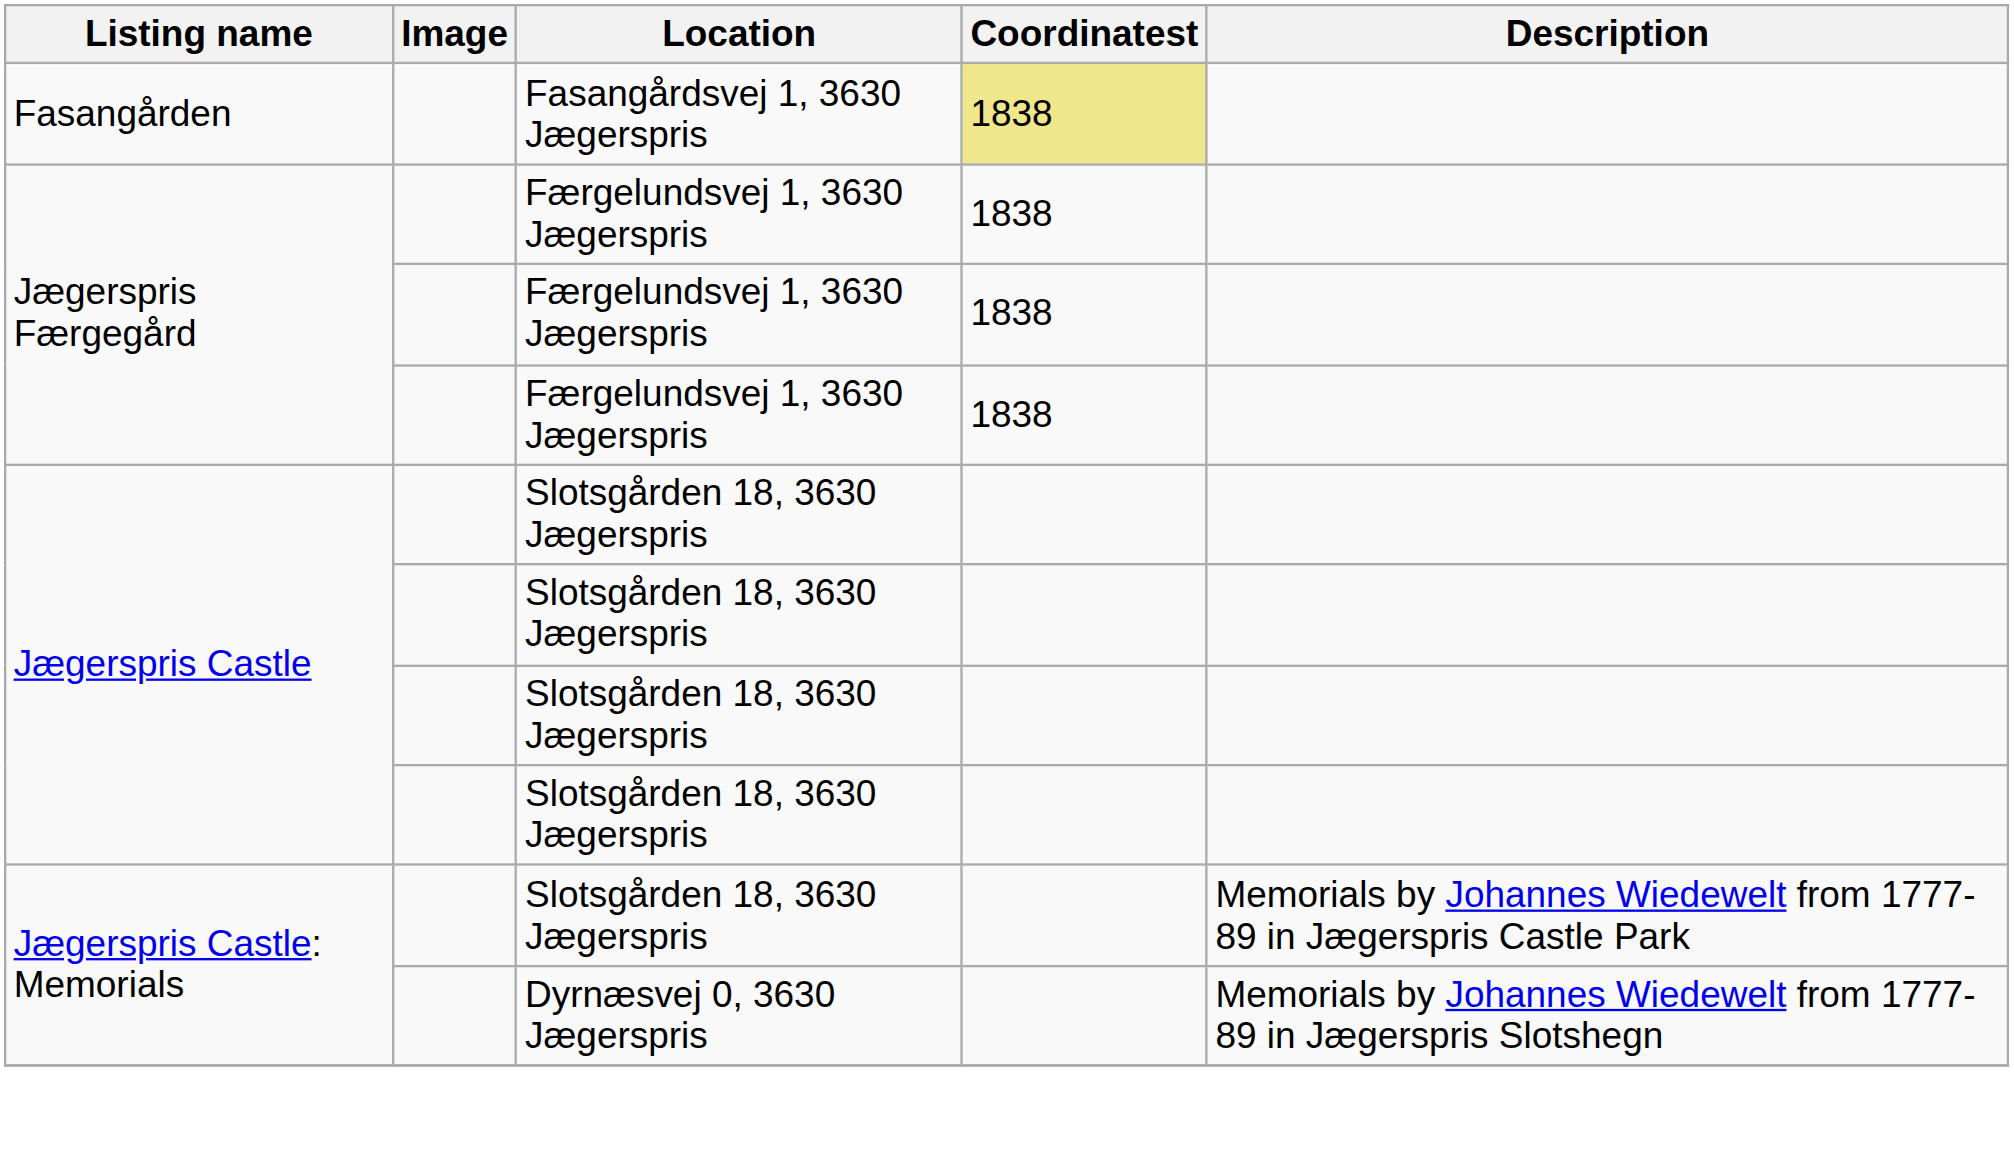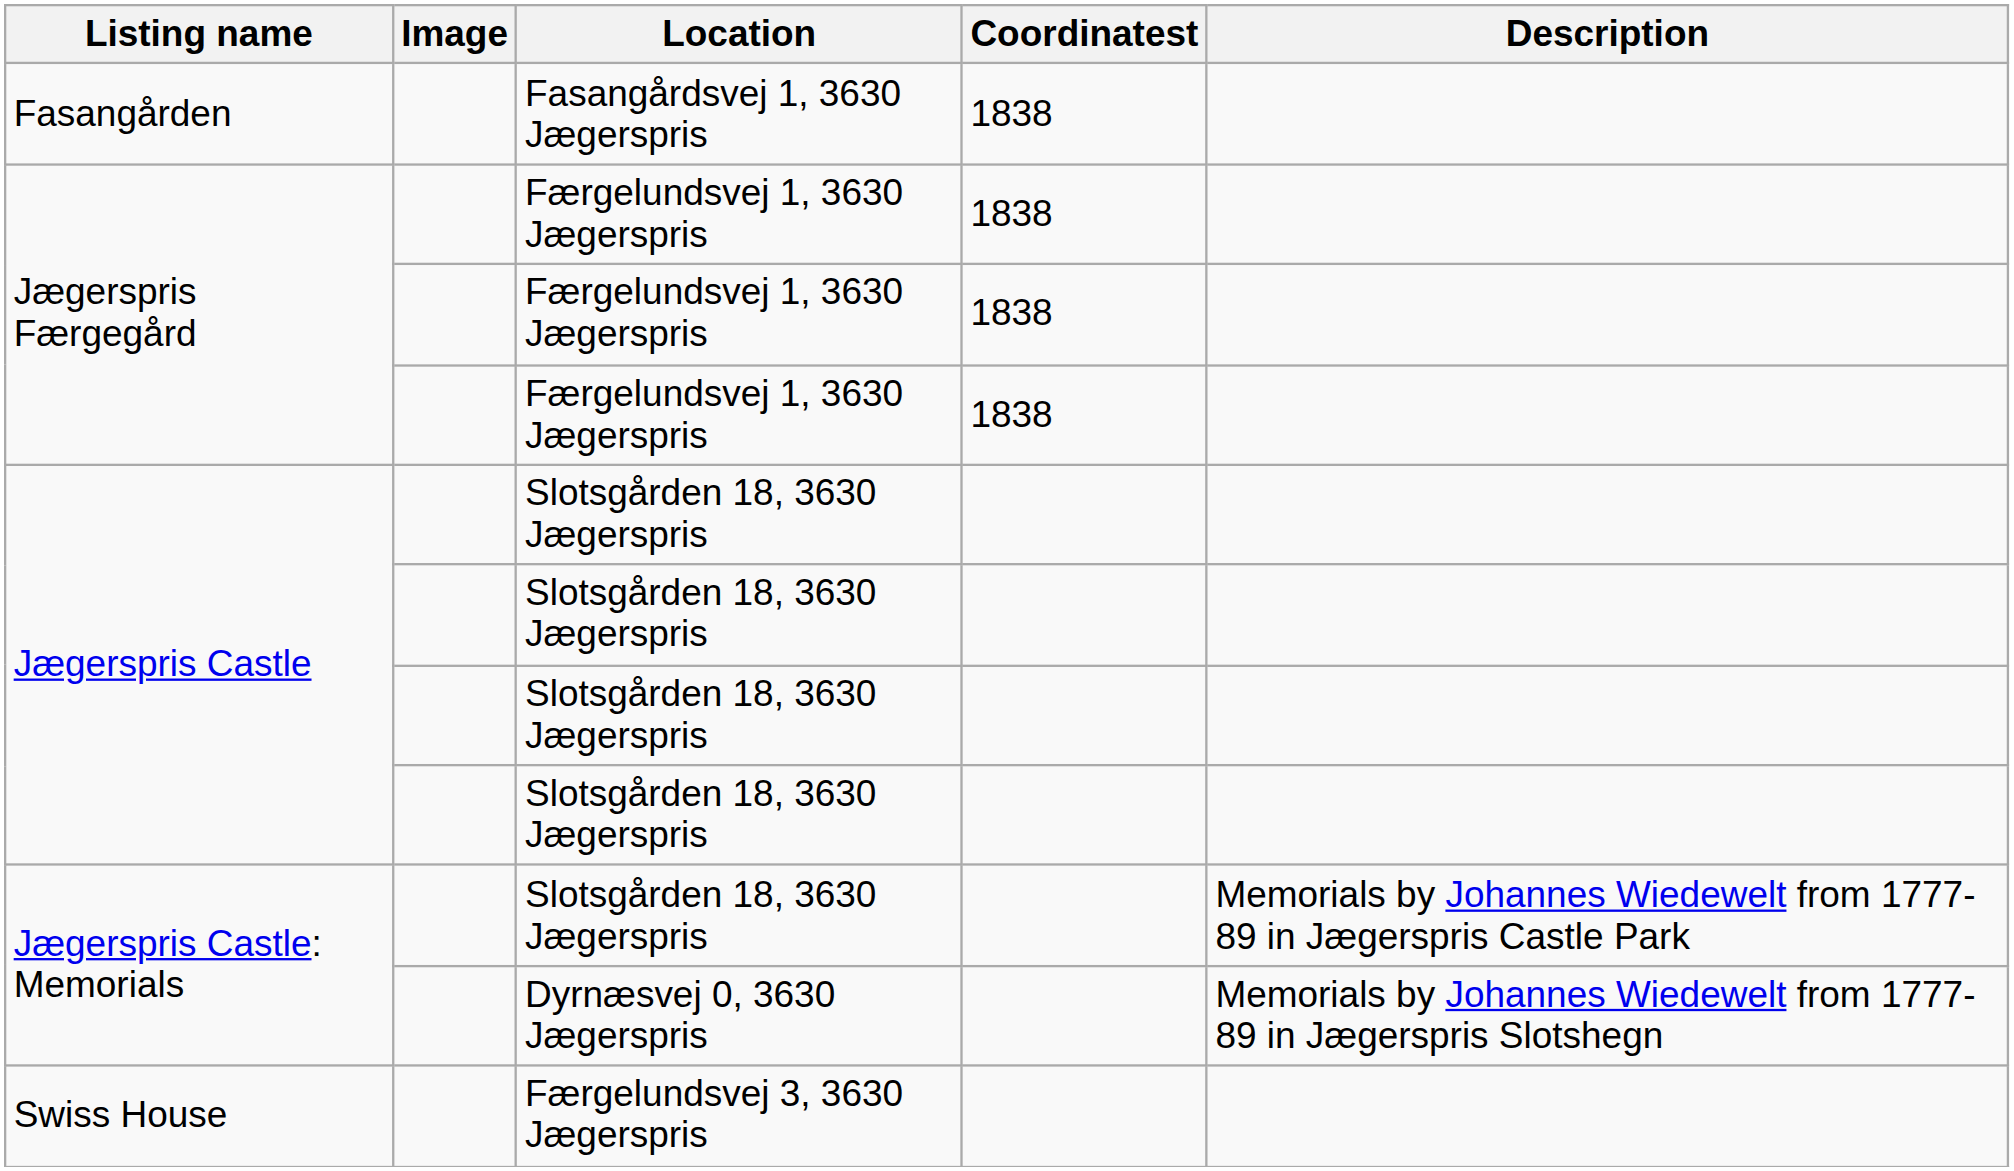 <table class="wikitable sortable">
 <tr>
 <th>Listing name</th>
 <th>Image</th>
 <th>Location</th>
 <th>Coordinatest</th>
 <th>Description</th>
 </tr>
 <tr>
 <td>Fasangården</td>
 <td></td>
 <td>Fasangårdsvej 1, 3630 Jægerspris</td>
-<td style="background: khaki;">1838</td>
+<td>1838</td>
 <td></td>
 </tr>
 <tr>
 <td rowspan="3">Jægerspris Færgegård</td>
 <td></td>
 <td>Færgelundsvej 1, 3630 Jægerspris</td>
 <td>1838</td>
 <td></td>
 </tr>
 <tr>
 <td></td>
 <td>Færgelundsvej 1, 3630 Jægerspris</td>
 <td>1838</td>
 <td></td>
 </tr>
 <tr>
 <td></td>
 <td>Færgelundsvej 1, 3630 Jægerspris</td>
 <td>1838</td>
 <td></td>
 </tr>
 <tr>
 <td rowspan="4"><a href='#'>Jægerspris Castle</a></td>
 <td></td>
 <td>Slotsgården 18, 3630 Jægerspris</td>
 <td></td>
 <td></td>
 </tr>
 <tr>
 <td></td>
 <td>Slotsgården 18, 3630 Jægerspris</td>
 <td></td>
 <td></td>
 </tr>
 <tr>
 <td></td>
 <td>Slotsgården 18, 3630 Jægerspris</td>
 <td></td>
 <td></td>
 </tr>
 <tr>
 <td></td>
 <td>Slotsgården 18, 3630 Jægerspris</td>
 <td></td>
 <td></td>
 </tr>
 <tr>
 <td rowspan="2"><a href='#'>Jægerspris Castle</a>: Memorials</td>
 <td></td>
 <td>Slotsgården 18, 3630 Jægerspris</td>
 <td></td>
 <td>Memorials by <a href='#'>Johannes Wiedewelt</a> from 1777-89 in Jægerspris Castle Park</td>
 </tr>
 <tr>
 <td></td>
 <td>Dyrnæsvej 0, 3630 Jægerspris</td>
 <td></td>
 <td>Memorials by <a href='#'>Johannes Wiedewelt</a> from 1777-89 in Jægerspris Slotshegn</td>
 </tr>
 <tr>
+<td>Swiss House</td>
+<td></td>
+<td>Færgelundsvej 3, 3630 Jægerspris</td>
+<td></td>
+<td></td>
+</tr>
+<tr>
 </tr>
 </table>
